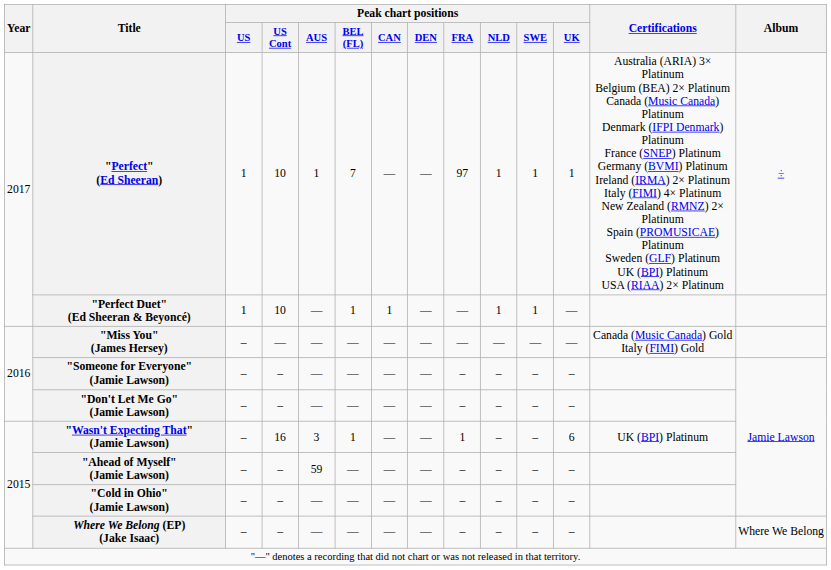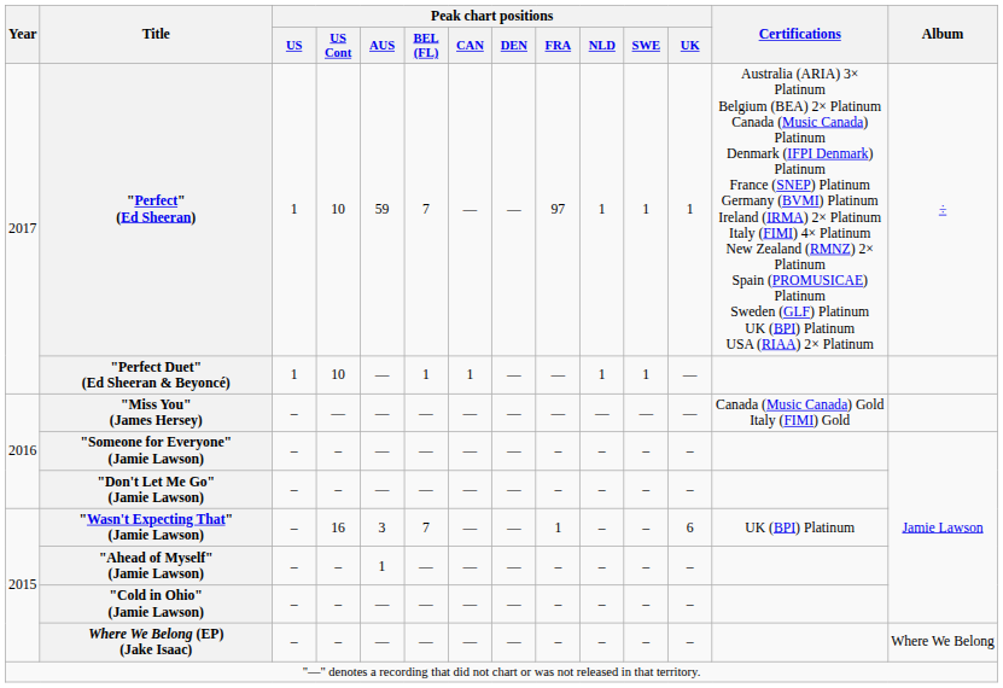 <table class="wikitable plainrowheaders" style="text-align:center;" border="1">
 <tr>
 <th scope="col" rowspan="2">Year</th>
 <th scope="col" rowspan="2" style="width:16em;">Title</th>
 <th scope="col" colspan="10">Peak chart positions</th>
 <th scope="col" rowspan="2" style="width:12em;"><a href='#'>Certifications</a></th>
 <th scope="col" rowspan="2">Album</th>
 </tr>
 <tr>
 <th scope="col" style="width:3em;font-size:90%;"><a href='#'>US</a></th>
 <th scope="col" style="width:3em;font-size:90%;"><a href='#'>US Cont</a></th>
 <th scope="col" style="width:3em;font-size:90%;"><a href='#'>AUS</a></th>
 <th scope="col" style="width:3em;font-size:90%;"><a href='#'>BEL<br>(FL)</a></th>
 <th scope="col" style="width:3em;font-size:90%;"><a href='#'>CAN</a></th>
 <th scope="col" style="width:3em;font-size:90%;"><a href='#'>DEN</a></th>
 <th scope="col" style="width:3em;font-size:90%;"><a href='#'>FRA</a></th>
 <th scope="col" style="width:3em;font-size:90%;"><a href='#'>NLD</a></th>
 <th scope="col" style="width:3em;font-size:90%;"><a href='#'>SWE</a></th>
 <th scope="col" style="width:3em;font-size:90%;"><a href='#'>UK</a></th>
 </tr>
 <tr>
 <td rowspan="2">2017</td>
 <th scope="row">"<a href='#'>Perfect</a>"<br><span>(<a href='#'>Ed Sheeran</a>)</span></th>
 <td>1</td>
 <td>10</td>
-<td>1</td>
+<td>59</td>
 <td>7</td>
 <td>—</td>
 <td>—</td>
 <td>97</td>
 <td>1</td>
 <td>1</td>
 <td>1</td>
 <td><span>Australia (ARIA) 3× Platinum<br>Belgium (BEA) 2× Platinum <br>Canada (<a href='#'>Music Canada</a>) Platinum<br>Denmark (<a href='#'>IFPI Denmark</a>) Platinum<br>France (<a href='#'>SNEP</a>) Platinum<br>Germany (<a href='#'>BVMI</a>) Platinum<br>Ireland (<a href='#'>IRMA</a>) 2× Platinum<br>Italy (<a href='#'>FIMI</a>) 4× Platinum<br>New Zealand (<a href='#'>RMNZ</a>) 2× Platinum<br>Spain (<a href='#'>PROMUSICAE</a>) Platinum<br>Sweden (<a href='#'>GLF</a>) Platinum<br>UK (<a href='#'>BPI</a>) Platinum<br>USA (<a href='#'>RIAA</a>) 2× Platinum</span></td>
 <td><em><a href='#'>÷</a></em></td>
 </tr>
 <tr>
 <th scope="row">"Perfect Duet"<br><span>(Ed Sheeran & Beyoncé)</span></th>
 <td>1</td>
 <td>10</td>
 <td>—</td>
 <td>1</td>
 <td>1</td>
 <td>—</td>
 <td>—</td>
 <td>1</td>
 <td>1</td>
 <td>—</td>
 <td></td>
 <td></td>
 </tr>
 <tr>
 <td rowspan="3">2016</td>
 <th scope="row">"Miss You"<br><span>(James Hersey)</span></th>
 <td>–</td>
 <td>—</td>
 <td>—</td>
 <td>—</td>
 <td>—</td>
 <td>—</td>
 <td>—</td>
 <td>—</td>
 <td>—</td>
 <td>—</td>
 <td><span>Canada (<a href='#'>Music Canada</a>) Gold<br>Italy (<a href='#'>FIMI</a>) Gold</span></td>
 <td></td>
 </tr>
 <tr>
 <th scope="row">"Someone for Everyone"<br><span>(Jamie Lawson)</span></th>
 <td>–</td>
 <td>–</td>
 <td>—</td>
 <td>—</td>
 <td>—</td>
 <td>—</td>
 <td>–</td>
 <td>–</td>
 <td>–</td>
 <td>–</td>
 <td></td>
 <td rowspan="5"><a href='#'>Jamie Lawson</a></td>
 </tr>
 <tr>
 <th scope="row">"Don't Let Me Go"<br><span>(Jamie Lawson)</span></th>
 <td>–</td>
 <td>–</td>
 <td>—</td>
 <td>—</td>
 <td>—</td>
 <td>—</td>
 <td>–</td>
 <td>–</td>
 <td>–</td>
 <td>–</td>
 <td></td>
 </tr>
 <tr>
 <td rowspan="4">2015</td>
 <th scope="row">"<a href='#'>Wasn't Expecting That</a>"<br><span>(Jamie Lawson)</span></th>
 <td>–</td>
 <td>16</td>
 <td>3</td>
-<td>1</td>
+<td>7</td>
 <td>—</td>
 <td>—</td>
 <td>1</td>
 <td>–</td>
 <td>–</td>
 <td>6</td>
 <td>UK (<a href='#'>BPI</a>) Platinum</td>
 </tr>
 <tr>
 <th scope="row">"Ahead of Myself"<br><span>(Jamie Lawson)</span></th>
 <td>–</td>
 <td>–</td>
-<td>59</td>
+<td>1</td>
 <td>—</td>
 <td>—</td>
 <td>—</td>
 <td>–</td>
 <td>–</td>
 <td>–</td>
 <td>–</td>
 <td></td>
 </tr>
 <tr>
 <th scope="row">"Cold in Ohio"<br><span>(Jamie Lawson)</span></th>
 <td>–</td>
 <td>–</td>
 <td>—</td>
 <td>—</td>
 <td>—</td>
 <td>—</td>
 <td>–</td>
 <td>–</td>
 <td>–</td>
 <td>–</td>
 <td></td>
 </tr>
 <tr>
 <th scope="row"><em>Where We Belong</em> (EP)<br><span>(Jake Isaac)</span></th>
 <td>–</td>
 <td>–</td>
 <td>—</td>
 <td>—</td>
 <td>—</td>
 <td>—</td>
 <td>–</td>
 <td>–</td>
 <td>–</td>
 <td>–</td>
 <td></td>
 <td>Where We Belong</td>
 </tr>
 <tr>
 <td colspan="14" style="font-size:90%">"—" denotes a recording that did not chart or was not released in that territory.</td>
 </tr>
 </table>
